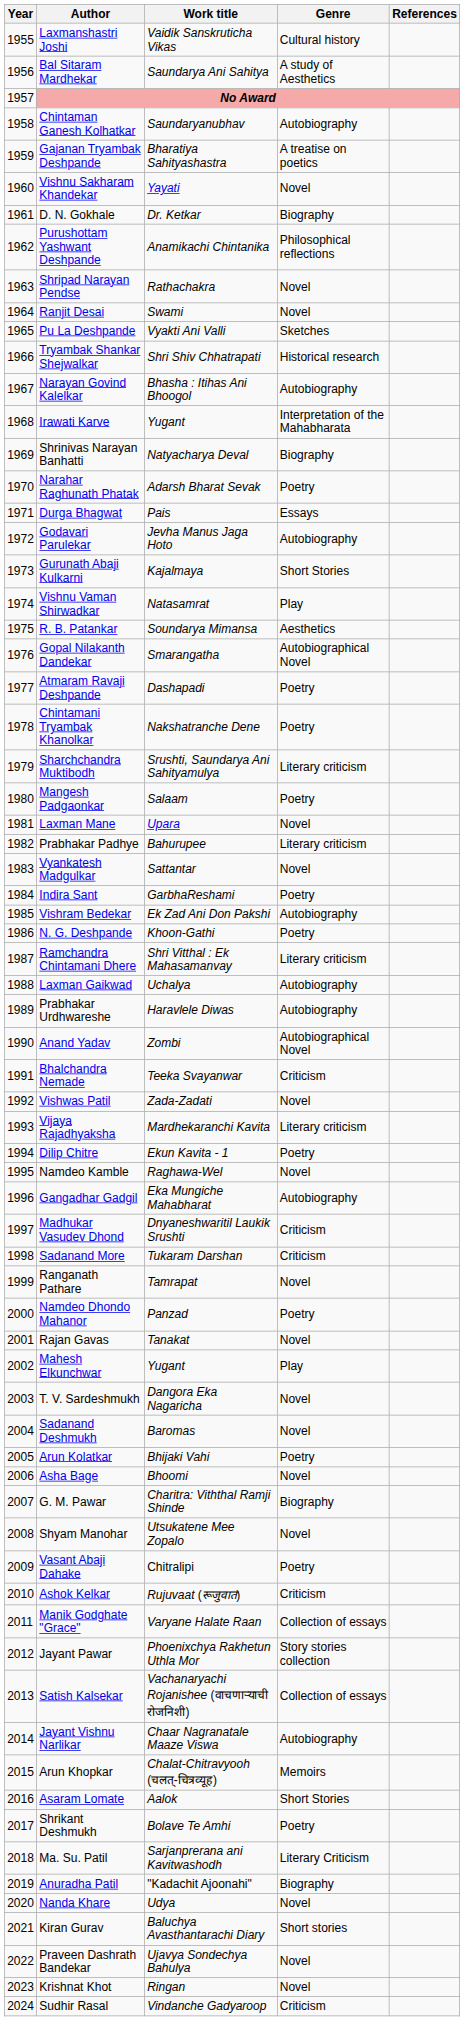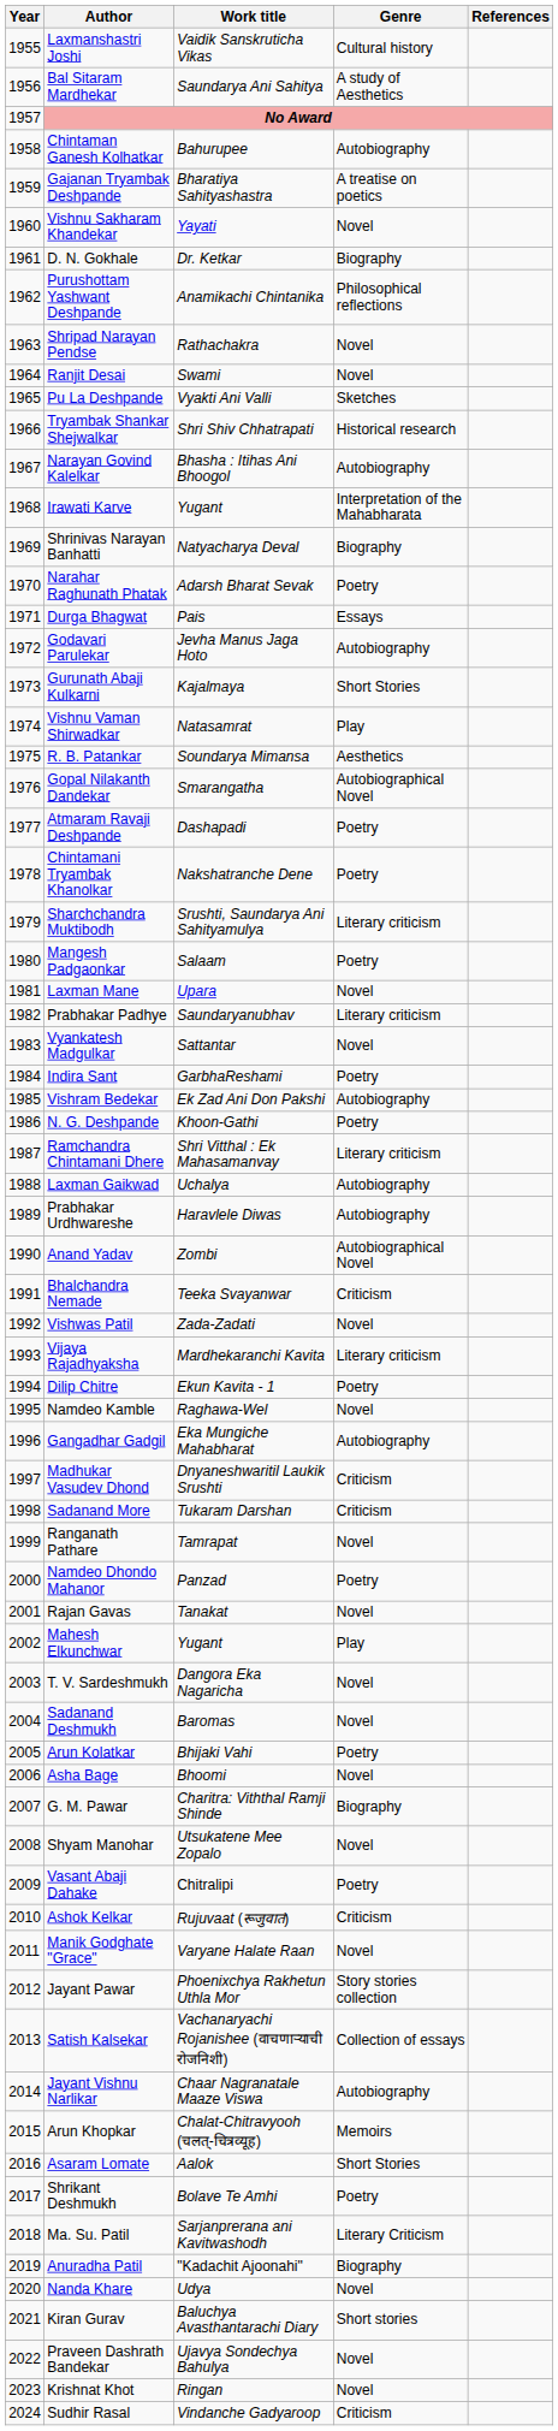 <table class="wikitable sortable">
 <tr>
 <th>Year</th>
 <th>Author</th>
 <th>Work title</th>
 <th>Genre</th>
 <th class=unsortable>References</th>
 </tr>
 <tr>
 <td>1955</td>
 <td><a href='#'>Laxmanshastri Joshi</a></td>
 <td><em>Vaidik Sanskruticha Vikas</em></td>
 <td>Cultural history</td>
 <td></td>
 </tr>
 <tr>
 <td>1956</td>
 <td><a href='#'>Bal Sitaram Mardhekar</a></td>
 <td><em>Saundarya Ani Sahitya</em></td>
 <td>A study of Aesthetics</td>
 <td></td>
 </tr>
 <tr>
 <td>1957</td>
 <td style="background:#f5a9a9; text-align:center;" colspan=4><strong><em>No Award</em></strong></td>
 </tr>
 <tr>
 <td>1958</td>
 <td><a href='#'>Chintaman Ganesh Kolhatkar</a></td>
-<td><em>Saundaryanubhav</em></td>
+<td><em>Bahurupee</em></td>
 <td>Autobiography</td>
 <td></td>
 </tr>
 <tr>
 <td>1959</td>
 <td><a href='#'>Gajanan Tryambak Deshpande</a></td>
 <td><em>Bharatiya Sahityashastra</em></td>
 <td>A treatise on poetics</td>
 <td></td>
 </tr>
 <tr>
 <td>1960</td>
 <td><a href='#'>Vishnu Sakharam Khandekar</a></td>
 <td><em><a href='#'>Yayati</a></em></td>
 <td>Novel</td>
 <td></td>
 </tr>
 <tr>
 <td>1961</td>
 <td>D. N. Gokhale</td>
 <td><em>Dr. Ketkar</em></td>
 <td>Biography</td>
 <td></td>
 </tr>
 <tr>
 <td>1962</td>
 <td><a href='#'>Purushottam Yashwant Deshpande</a></td>
 <td><em>Anamikachi Chintanika</em></td>
 <td>Philosophical reflections</td>
 <td></td>
 </tr>
 <tr>
 <td>1963</td>
 <td><a href='#'>Shripad Narayan Pendse</a></td>
 <td><em>Rathachakra</em></td>
 <td>Novel</td>
 <td></td>
 </tr>
 <tr>
 <td>1964</td>
 <td><a href='#'>Ranjit Desai</a></td>
 <td><em>Swami</em></td>
 <td>Novel</td>
 <td></td>
 </tr>
 <tr>
 <td>1965</td>
 <td><a href='#'>Pu La Deshpande</a></td>
 <td><em>Vyakti Ani Valli</em></td>
 <td>Sketches</td>
 <td></td>
 </tr>
 <tr>
 <td>1966</td>
 <td><a href='#'>Tryambak Shankar Shejwalkar</a></td>
 <td><em>Shri Shiv Chhatrapati</em></td>
 <td>Historical research</td>
 <td></td>
 </tr>
 <tr>
 <td>1967</td>
 <td><a href='#'>Narayan Govind Kalelkar</a></td>
 <td><em>Bhasha : Itihas Ani Bhoogol</em></td>
 <td>Autobiography</td>
 <td></td>
 </tr>
 <tr>
 <td>1968</td>
 <td><a href='#'>Irawati Karve</a></td>
 <td><em>Yugant</em></td>
 <td>Interpretation of the Mahabharata</td>
 <td></td>
 </tr>
 <tr>
 <td>1969</td>
 <td>Shrinivas Narayan Banhatti</td>
 <td><em>Natyacharya Deval</em></td>
 <td>Biography</td>
 <td></td>
 </tr>
 <tr>
 <td>1970</td>
 <td><a href='#'>Narahar Raghunath Phatak</a></td>
 <td><em>Adarsh Bharat Sevak</em></td>
 <td>Poetry</td>
 <td></td>
 </tr>
 <tr>
 <td>1971</td>
 <td><a href='#'>Durga Bhagwat</a></td>
 <td><em>Pais</em></td>
 <td>Essays</td>
 <td></td>
 </tr>
 <tr>
 <td>1972</td>
 <td><a href='#'>Godavari Parulekar</a></td>
 <td><em>Jevha Manus Jaga Hoto</em></td>
 <td>Autobiography</td>
 <td></td>
 </tr>
 <tr>
 <td>1973</td>
 <td><a href='#'>Gurunath Abaji Kulkarni</a></td>
 <td><em>Kajalmaya</em></td>
 <td>Short Stories</td>
 <td></td>
 </tr>
 <tr>
 <td>1974</td>
 <td><a href='#'>Vishnu Vaman Shirwadkar</a></td>
 <td><em>Natasamrat</em></td>
 <td>Play</td>
 <td></td>
 </tr>
 <tr>
 <td>1975</td>
 <td><a href='#'>R. B. Patankar</a></td>
 <td><em>Soundarya Mimansa</em></td>
 <td>Aesthetics</td>
 <td></td>
 </tr>
 <tr>
 <td>1976</td>
 <td><a href='#'>Gopal Nilakanth Dandekar</a></td>
 <td><em>Smarangatha</em></td>
 <td>Autobiographical Novel</td>
 <td></td>
 </tr>
 <tr>
 <td>1977</td>
 <td><a href='#'>Atmaram Ravaji Deshpande</a></td>
 <td><em>Dashapadi</em></td>
 <td>Poetry</td>
 <td></td>
 </tr>
 <tr>
 <td>1978</td>
 <td><a href='#'>Chintamani Tryambak Khanolkar</a></td>
 <td><em>Nakshatranche Dene</em></td>
 <td>Poetry</td>
 <td></td>
 </tr>
 <tr>
 <td>1979</td>
 <td><a href='#'>Sharchchandra Muktibodh</a></td>
 <td><em>Srushti, Saundarya Ani Sahityamulya</em></td>
 <td>Literary criticism</td>
 <td></td>
 </tr>
 <tr>
 <td>1980</td>
 <td><a href='#'>Mangesh Padgaonkar</a></td>
 <td><em>Salaam</em></td>
 <td>Poetry</td>
 <td></td>
 </tr>
 <tr>
 <td>1981</td>
 <td><a href='#'>Laxman Mane</a></td>
 <td><em><a href='#'>Upara</a></em></td>
 <td>Novel</td>
 <td></td>
 </tr>
 <tr>
 <td>1982</td>
 <td>Prabhakar Padhye</td>
-<td><em>Bahurupee</em></td>
+<td><em>Saundaryanubhav</em></td>
 <td>Literary criticism</td>
 <td></td>
 </tr>
 <tr>
 <td>1983</td>
 <td><a href='#'>Vyankatesh Madgulkar</a></td>
 <td><em>Sattantar</em></td>
 <td>Novel</td>
 <td></td>
 </tr>
 <tr>
 <td>1984</td>
 <td><a href='#'>Indira Sant</a></td>
 <td><em>GarbhaReshami</em></td>
 <td>Poetry</td>
 <td></td>
 </tr>
 <tr>
 <td>1985</td>
 <td><a href='#'>Vishram Bedekar</a></td>
 <td><em>Ek Zad Ani Don Pakshi</em></td>
 <td>Autobiography</td>
 <td></td>
 </tr>
 <tr>
 <td>1986</td>
 <td><a href='#'>N. G. Deshpande</a></td>
 <td><em>Khoon-Gathi</em></td>
 <td>Poetry</td>
 <td></td>
 </tr>
 <tr>
 <td>1987</td>
 <td><a href='#'>Ramchandra Chintamani Dhere</a></td>
 <td><em>Shri Vitthal : Ek Mahasamanvay</em></td>
 <td>Literary criticism</td>
 <td></td>
 </tr>
 <tr>
 <td>1988</td>
 <td><a href='#'>Laxman Gaikwad</a></td>
 <td><em>Uchalya</em></td>
 <td>Autobiography</td>
 <td></td>
 </tr>
 <tr>
 <td>1989</td>
 <td>Prabhakar Urdhwareshe</td>
 <td><em>Haravlele Diwas</em></td>
 <td>Autobiography</td>
 <td></td>
 </tr>
 <tr>
 <td>1990</td>
 <td><a href='#'>Anand Yadav</a></td>
 <td><em>Zombi</em></td>
 <td>Autobiographical Novel</td>
 <td></td>
 </tr>
 <tr>
 <td>1991</td>
 <td><a href='#'>Bhalchandra Nemade</a></td>
 <td><em>Teeka Svayanwar</em></td>
 <td>Criticism</td>
 <td></td>
 </tr>
 <tr>
 <td>1992</td>
 <td><a href='#'>Vishwas Patil</a></td>
 <td><em>Zada-Zadati</em></td>
 <td>Novel</td>
 <td></td>
 </tr>
 <tr>
 <td>1993</td>
 <td><a href='#'>Vijaya Rajadhyaksha</a></td>
 <td><em>Mardhekaranchi Kavita</em></td>
 <td>Literary criticism</td>
 <td></td>
 </tr>
 <tr>
 <td>1994</td>
 <td><a href='#'>Dilip Chitre</a></td>
 <td><em>Ekun Kavita - 1</em></td>
 <td>Poetry</td>
 <td></td>
 </tr>
 <tr>
 <td>1995</td>
 <td>Namdeo Kamble</td>
 <td><em>Raghawa-Wel</em></td>
 <td>Novel</td>
 <td></td>
 </tr>
 <tr>
 <td>1996</td>
 <td><a href='#'>Gangadhar Gadgil</a></td>
 <td><em>Eka Mungiche Mahabharat</em></td>
 <td>Autobiography</td>
 <td></td>
 </tr>
 <tr>
 <td>1997</td>
 <td><a href='#'>Madhukar Vasudev Dhond</a></td>
 <td><em>Dnyaneshwaritil Laukik Srushti</em></td>
 <td>Criticism</td>
 <td></td>
 </tr>
 <tr>
 <td>1998</td>
 <td><a href='#'>Sadanand More</a></td>
 <td><em>Tukaram Darshan</em></td>
 <td>Criticism</td>
 <td></td>
 </tr>
 <tr>
 <td>1999</td>
 <td>Ranganath Pathare</td>
 <td><em>Tamrapat</em></td>
 <td>Novel</td>
 <td></td>
 </tr>
 <tr>
 <td>2000</td>
 <td><a href='#'>Namdeo Dhondo Mahanor</a></td>
 <td><em>Panzad</em></td>
 <td>Poetry</td>
 <td></td>
 </tr>
 <tr>
 <td>2001</td>
 <td>Rajan Gavas</td>
 <td><em>Tanakat</em></td>
 <td>Novel</td>
 <td></td>
 </tr>
 <tr>
 <td>2002</td>
 <td><a href='#'>Mahesh Elkunchwar</a></td>
 <td><em>Yugant</em></td>
 <td>Play</td>
 <td></td>
 </tr>
 <tr>
 <td>2003</td>
 <td>T. V. Sardeshmukh</td>
 <td><em>Dangora Eka Nagaricha</em></td>
 <td>Novel</td>
 <td></td>
 </tr>
 <tr>
 <td>2004</td>
 <td><a href='#'>Sadanand Deshmukh</a></td>
 <td><em>Baromas</em></td>
 <td>Novel</td>
 <td></td>
 </tr>
 <tr>
 <td>2005</td>
 <td><a href='#'>Arun Kolatkar</a></td>
 <td><em>Bhijaki Vahi</em></td>
 <td>Poetry</td>
 <td></td>
 </tr>
 <tr>
 <td>2006</td>
 <td><a href='#'>Asha Bage</a></td>
 <td><em>Bhoomi</em></td>
 <td>Novel</td>
 <td></td>
 </tr>
 <tr>
 <td>2007</td>
 <td>G. M. Pawar</td>
 <td><em>Charitra: Viththal Ramji Shinde</em></td>
 <td>Biography</td>
 <td></td>
 </tr>
 <tr>
 <td>2008</td>
 <td>Shyam Manohar</td>
 <td><em>Utsukatene Mee Zopalo</em></td>
 <td>Novel</td>
 <td></td>
 </tr>
 <tr>
 <td>2009</td>
 <td><a href='#'>Vasant Abaji Dahake</a></td>
 <td>Chitralipi</td>
 <td>Poetry</td>
 <td></td>
 </tr>
 <tr>
 <td>2010</td>
 <td><a href='#'>Ashok Kelkar</a></td>
 <td><em>Rujuvaat</em> (<em>रूजुवात</em>)</td>
 <td>Criticism</td>
 <td></td>
 </tr>
 <tr>
 <td>2011</td>
 <td><a href='#'>Manik Godghate "Grace"</a></td>
 <td><em>Varyane Halate Raan</em></td>
-<td>Collection of essays</td>
+<td>Novel</td>
 <td></td>
 </tr>
 <tr>
 <td>2012</td>
 <td>Jayant Pawar</td>
 <td><em>Phoenixchya Rakhetun Uthla Mor</em></td>
 <td>Story stories collection</td>
 <td></td>
 </tr>
 <tr>
 <td>2013</td>
 <td><a href='#'>Satish Kalsekar</a></td>
 <td><em>Vachanaryachi Rojanishee</em> (वाचणाऱ्याची रोजनिशी)</td>
 <td>Collection of essays</td>
 <td></td>
 </tr>
 <tr>
 <td>2014</td>
 <td><a href='#'>Jayant Vishnu Narlikar</a></td>
 <td><em>Chaar Nagranatale Maaze Viswa</em></td>
 <td>Autobiography</td>
 <td></td>
 </tr>
 <tr>
 <td>2015</td>
 <td>Arun Khopkar</td>
 <td><em>Chalat-Chitravyooh</em> (चलत्-चित्रव्यूह)</td>
 <td>Memoirs</td>
 <td></td>
 </tr>
 <tr>
 <td>2016</td>
 <td><a href='#'>Asaram Lomate</a></td>
 <td><em>Aalok</em></td>
 <td>Short Stories</td>
 <td></td>
 </tr>
 <tr>
 <td>2017</td>
 <td>Shrikant Deshmukh</td>
 <td><em>Bolave Te Amhi</em></td>
 <td>Poetry</td>
 <td></td>
 </tr>
 <tr>
 <td>2018</td>
 <td>Ma. Su. Patil</td>
 <td><em>Sarjanprerana ani Kavitwashodh</em></td>
 <td>Literary Criticism</td>
 <td></td>
 </tr>
 <tr>
 <td>2019</td>
 <td><a href='#'>Anuradha Patil</a></td>
 <td>"Kadachit Ajoonahi"</td>
 <td>Biography</td>
 <td></td>
 </tr>
 <tr>
 <td>2020</td>
 <td><a href='#'>Nanda Khare</a></td>
 <td><em>Udya</em></td>
 <td>Novel</td>
 <td></td>
 </tr>
 <tr>
 <td>2021</td>
 <td>Kiran Gurav</td>
 <td><em>Baluchya Avasthantarachi Diary</em></td>
 <td>Short stories</td>
 <td></td>
 </tr>
 <tr>
 <td>2022</td>
 <td>Praveen Dashrath Bandekar</td>
 <td><em>Ujavya Sondechya Bahulya</em></td>
 <td>Novel</td>
 <td></td>
 </tr>
 <tr>
 <td>2023</td>
 <td>Krishnat Khot</td>
 <td><em>Ringan</em></td>
 <td>Novel</td>
 <td></td>
 </tr>
 <tr>
 <td>2024</td>
 <td>Sudhir Rasal</td>
 <td><em>Vindanche Gadyaroop</em></td>
 <td>Criticism</td>
 <td></td>
 </tr>
 </table>
